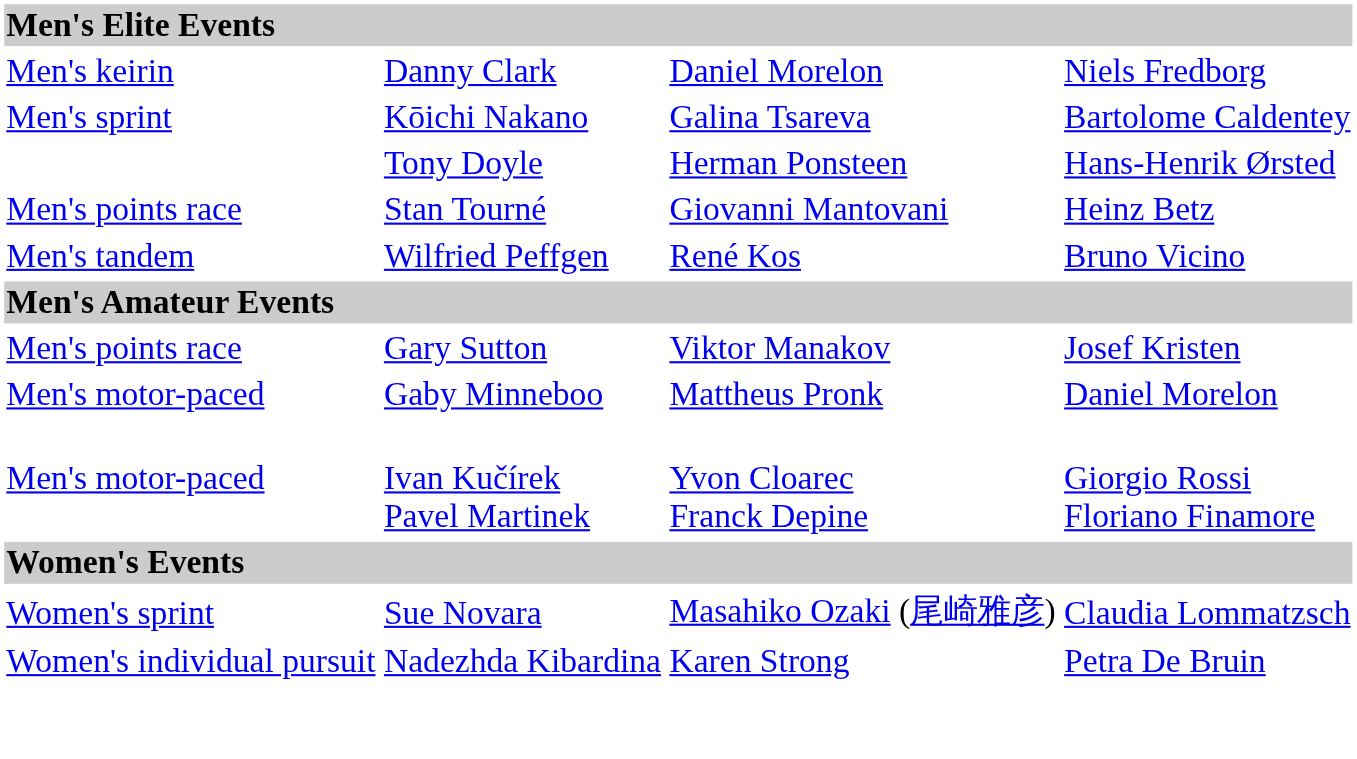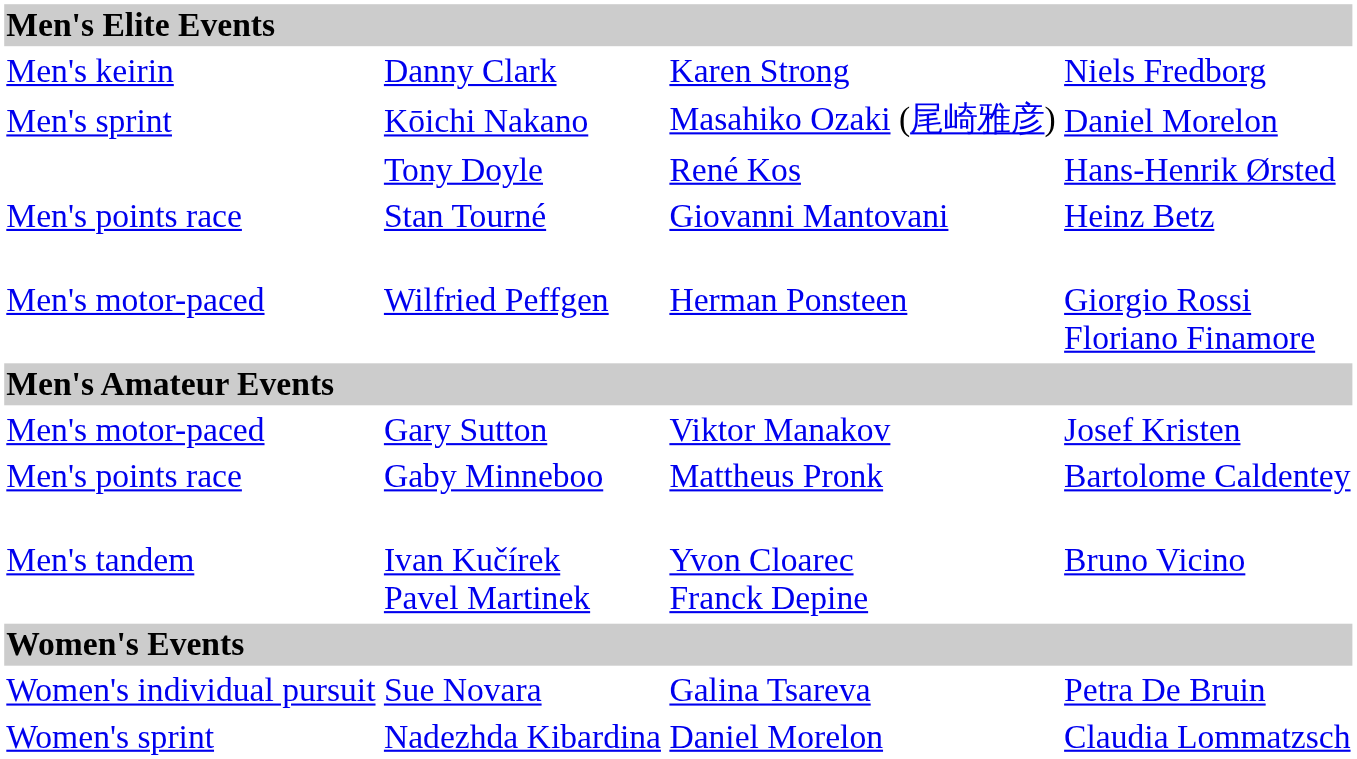 <table>
 <tr bgcolor="#cccccc">
 <td colspan=7><strong>Men's Elite Events</strong></td>
 </tr>
 <tr>
 <td><a href='#'>Men's keirin</a><br></td>
 <td><a href='#'>Danny Clark</a><br></td>
-<td><a href='#'>Daniel Morelon</a><br></td>
+<td><a href='#'>Karen Strong</a><br></td>
 <td><a href='#'>Niels Fredborg</a><br></td>
 </tr>
 <tr>
 <td><a href='#'>Men's sprint</a> <br></td>
 <td><a href='#'>Kōichi Nakano</a><br></td>
-<td><a href='#'>Galina Tsareva</a><br></td>
-<td><a href='#'>Bartolome Caldentey</a><br></td>
+<td><a href='#'>Masahiko Ozaki</a> (<a href='#'>尾崎雅彦</a>) <br></td>
+<td><a href='#'>Daniel Morelon</a><br></td>
 </tr>
 <tr>
 <td><br></td>
 <td><a href='#'>Tony Doyle</a><br></td>
-<td><a href='#'>Herman Ponsteen</a><br></td>
+<td><a href='#'>René Kos</a><br></td>
 <td><a href='#'>Hans-Henrik Ørsted</a><br></td>
 </tr>
 <tr>
 <td><a href='#'>Men's points race</a><br></td>
 <td><a href='#'>Stan Tourné</a><br></td>
 <td><a href='#'>Giovanni Mantovani</a><br></td>
 <td><a href='#'>Heinz Betz</a><br></td>
 </tr>
 <tr>
-<td><a href='#'>Men's tandem</a><br></td>
+<td><a href='#'>Men's motor-paced</a><br></td>
 <td><a href='#'>Wilfried Peffgen</a><br></td>
-<td><a href='#'>René Kos</a><br></td>
-<td><a href='#'>Bruno Vicino</a><br></td>
+<td><a href='#'>Herman Ponsteen</a><br></td>
+<td> <br><a href='#'>Giorgio Rossi</a><br> <a href='#'>Floriano Finamore</a></td>
 </tr>
 <tr bgcolor="#cccccc">
 <td colspan=7><strong>Men's Amateur Events</strong></td>
 </tr>
 <tr>
-<td><a href='#'>Men's points race</a><br></td>
+<td><a href='#'>Men's motor-paced</a><br></td>
 <td><a href='#'>Gary Sutton</a><br></td>
 <td><a href='#'>Viktor Manakov</a><br></td>
 <td><a href='#'>Josef Kristen</a><br></td>
 </tr>
 <tr>
-<td><a href='#'>Men's motor-paced</a><br></td>
+<td><a href='#'>Men's points race</a><br></td>
 <td><a href='#'>Gaby Minneboo</a><br></td>
 <td><a href='#'>Mattheus Pronk</a><br></td>
-<td><a href='#'>Daniel Morelon</a><br></td>
+<td><a href='#'>Bartolome Caldentey</a><br></td>
 </tr>
 <tr>
-<td><a href='#'>Men's motor-paced</a><br></td>
+<td><a href='#'>Men's tandem</a><br></td>
 <td> <br><a href='#'>Ivan Kučírek</a><br> <a href='#'>Pavel Martinek</a></td>
 <td> <br><a href='#'>Yvon Cloarec</a><br> <a href='#'>Franck Depine</a></td>
-<td> <br><a href='#'>Giorgio Rossi</a><br> <a href='#'>Floriano Finamore</a></td>
+<td><a href='#'>Bruno Vicino</a><br></td>
 </tr>
 <tr bgcolor="#cccccc">
 <td colspan=7><strong>Women's Events</strong></td>
 </tr>
 <tr>
+<td><a href='#'>Women's individual pursuit</a><br></td>
+<td><a href='#'>Sue Novara</a><br></td>
+<td><a href='#'>Galina Tsareva</a><br></td>
+<td><a href='#'>Petra De Bruin</a><br></td>
+</tr>
+<tr>
 <td><a href='#'>Women's sprint</a><br></td>
-<td><a href='#'>Sue Novara</a><br></td>
-<td><a href='#'>Masahiko Ozaki</a> (<a href='#'>尾崎雅彦</a>) <br></td>
+<td><a href='#'>Nadezhda Kibardina</a><br></td>
+<td><a href='#'>Daniel Morelon</a><br></td>
 <td><a href='#'>Claudia Lommatzsch</a><br></td>
 </tr>
-<tr>
-<td><a href='#'>Women's individual pursuit</a><br></td>
-<td><a href='#'>Nadezhda Kibardina</a><br></td>
-<td><a href='#'>Karen Strong</a><br></td>
-<td><a href='#'>Petra De Bruin</a><br></td>
-</tr>
 </table>
